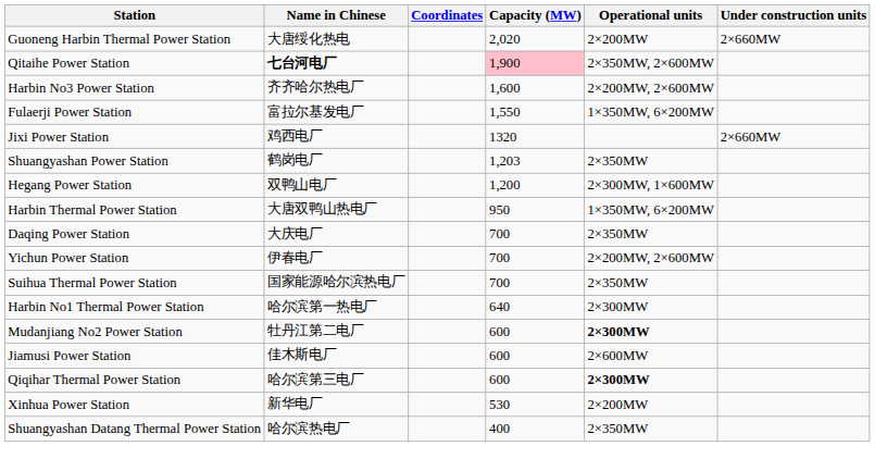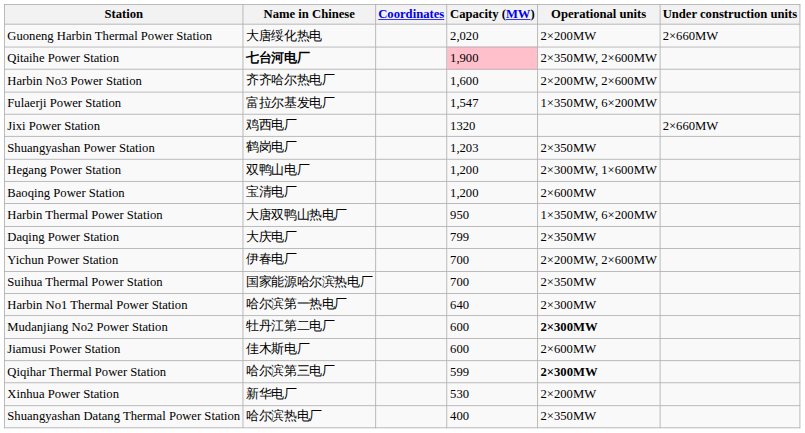 <table class="wikitable sortable">
 <tr>
 <th>Station</th>
 <th>Name in Chinese</th>
 <th><a href='#'>Coordinates</a></th>
 <th>Capacity (<a href='#'>MW</a>)</th>
 <th>Operational units</th>
 <th>Under construction units</th>
 </tr>
 <tr>
 <td>Guoneng Harbin Thermal Power Station</td>
 <td>大唐绥化热电</td>
 <td></td>
 <td>2,020</td>
 <td>2×200MW</td>
 <td>2×660MW</td>
 </tr>
 <tr>
 <td>Qitaihe Power Station</td>
 <td><strong>七台河电厂</strong></td>
 <td></td>
 <td style="background: pink;">1,900</td>
 <td>2×350MW, 2×600MW</td>
 <td></td>
 </tr>
 <tr>
 <td>Harbin No3 Power Station</td>
 <td>齐齐哈尔热电厂</td>
 <td></td>
 <td>1,600</td>
 <td>2×200MW, 2×600MW</td>
 <td></td>
 </tr>
 <tr>
 <td>Fulaerji Power Station</td>
 <td>富拉尔基发电厂</td>
 <td> </td>
-<td>1,550</td>
+<td>1,547</td>
 <td>1×350MW, 6×200MW</td>
 <td></td>
 </tr>
 <tr>
 <td>Jixi Power Station</td>
 <td>鸡西电厂</td>
 <td></td>
 <td>1320</td>
 <td></td>
 <td>2×660MW</td>
 </tr>
 <tr>
 <td>Shuangyashan Power Station</td>
 <td>鹤岗电厂</td>
 <td></td>
 <td>1,203</td>
 <td>2×350MW</td>
 <td></td>
 </tr>
 <tr>
 <td>Hegang Power Station</td>
 <td>双鸭山电厂</td>
 <td></td>
 <td>1,200</td>
 <td>2×300MW, 1×600MW</td>
 <td></td>
 </tr>
 <tr>
+<td>Baoqing Power Station</td>
+<td>宝清电厂</td>
+<td></td>
+<td>1,200</td>
+<td>2×600MW</td>
+<td></td>
+</tr>
+<tr>
 <td>Harbin Thermal Power Station</td>
 <td>大唐双鸭山热电厂</td>
 <td></td>
 <td>950</td>
 <td>1×350MW, 6×200MW</td>
 <td></td>
 </tr>
 <tr>
 <td>Daqing Power Station</td>
 <td>大庆电厂</td>
 <td></td>
-<td>700</td>
+<td>799</td>
 <td>2×350MW</td>
 <td></td>
 </tr>
 <tr>
 <td>Yichun Power Station</td>
 <td>伊春电厂</td>
 <td></td>
 <td>700</td>
 <td>2×200MW, 2×600MW</td>
 <td></td>
 </tr>
 <tr>
 <td>Suihua Thermal Power Station</td>
 <td>国家能源哈尔滨热电厂</td>
 <td></td>
 <td>700</td>
 <td>2×350MW</td>
 <td></td>
 </tr>
 <tr>
 <td>Harbin No1 Thermal Power Station</td>
 <td>哈尔滨第一热电厂</td>
 <td></td>
 <td>640</td>
 <td>2×300MW</td>
 <td></td>
 </tr>
 <tr>
 <td>Mudanjiang No2 Power Station</td>
 <td>牡丹江第二电厂</td>
 <td></td>
 <td>600</td>
 <td><strong>2×300MW</strong></td>
 <td></td>
 </tr>
 <tr>
 <td>Jiamusi Power Station</td>
 <td>佳木斯电厂</td>
 <td></td>
 <td>600</td>
 <td>2×600MW</td>
 <td></td>
 </tr>
 <tr>
 <td>Qiqihar Thermal Power Station</td>
 <td>哈尔滨第三电厂</td>
 <td></td>
-<td>600</td>
+<td>599</td>
 <td><strong>2×300MW</strong></td>
 <td></td>
 </tr>
 <tr>
 <td>Xinhua Power Station</td>
 <td>新华电厂</td>
 <td></td>
 <td>530</td>
 <td>2×200MW</td>
 <td></td>
 </tr>
 <tr>
 <td>Shuangyashan Datang Thermal Power Station</td>
 <td>哈尔滨热电厂</td>
 <td></td>
 <td>400</td>
 <td>2×350MW</td>
 <td></td>
 </tr>
 </table>
